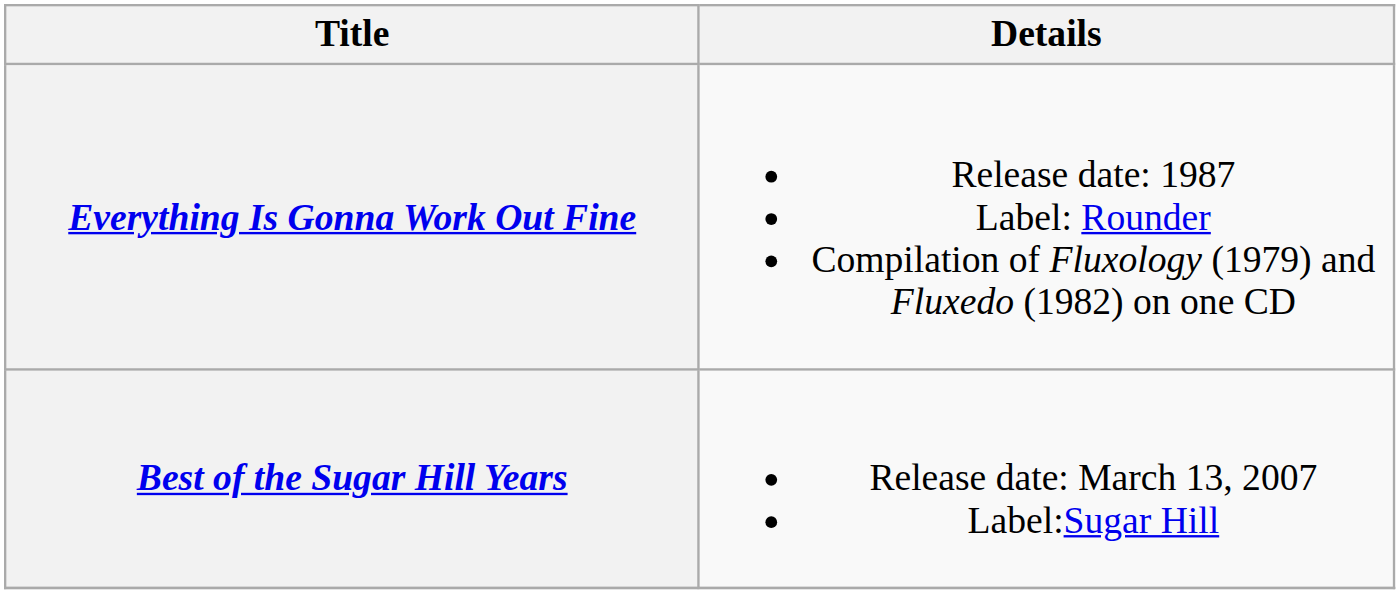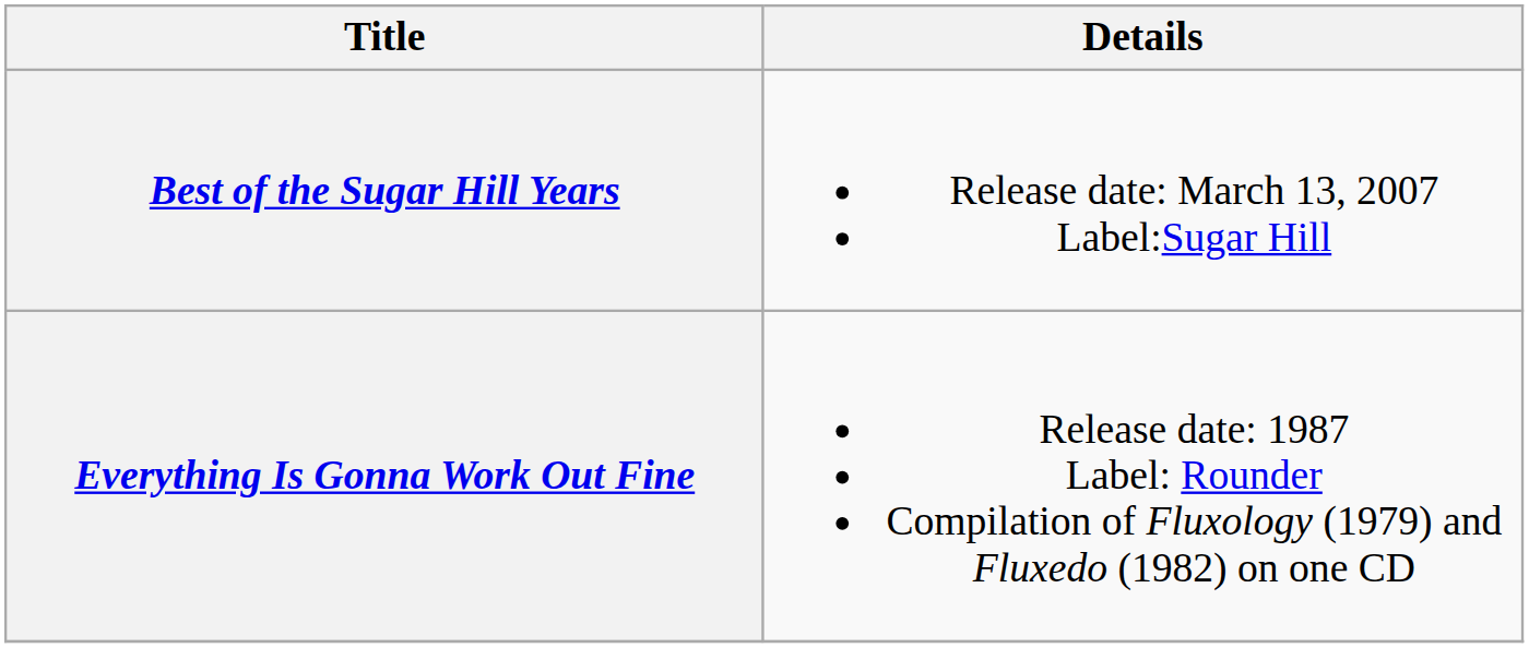 <table class="wikitable plainrowheaders" style="text-align:center;">
 <tr>
 <th style="width:18em;">Title</th>
 <th style="width:18em;">Details</th>
 </tr>
 <tr>
+<th scope="row"><em><a href='#'>Best of the Sugar Hill Years</a></em></th>
+<td><br><ul><li>Release date: March 13, 2007</li><li>Label:<a href='#'>Sugar Hill</a></li></ul></td>
+</tr>
+<tr>
 <th scope="row"><em><a href='#'>Everything Is Gonna Work Out Fine</a></em></th>
 <td><br><ul><li>Release date: 1987</li><li>Label: <a href='#'>Rounder</a></li><li>Compilation of <em>Fluxology</em> (1979) and <em>Fluxedo</em> (1982) on one CD</li></ul></td>
 </tr>
 <tr>
-<th scope="row"><em><a href='#'>Best of the Sugar Hill Years</a></em></th>
-<td><br><ul><li>Release date: March 13, 2007</li><li>Label:<a href='#'>Sugar Hill</a></li></ul></td>
-</tr>
-<tr>
 </tr>
 </table>
